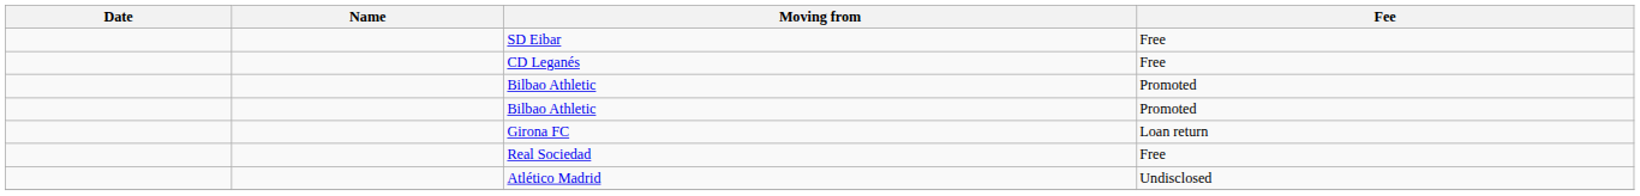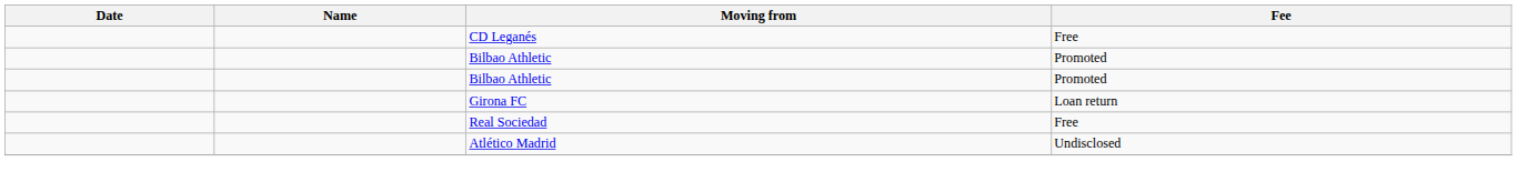 <table class="wikitable sortable" width=90%>
 <tr>
 <th>Date</th>
 <th>Name</th>
 <th>Moving from</th>
 <th>Fee</th>
-</tr>
-<tr>
-<td></td>
-<td> </td>
-<td> <a href='#'>SD Eibar</a></td>
-<td>Free</td>
 </tr>
 <tr>
 <td></td>
 <td> </td>
 <td> <a href='#'>CD Leganés</a></td>
 <td>Free</td>
 </tr>
 <tr>
 <td></td>
 <td> </td>
 <td> <a href='#'>Bilbao Athletic</a></td>
 <td>Promoted</td>
 </tr>
 <tr>
 <td></td>
 <td> </td>
 <td> <a href='#'>Bilbao Athletic</a></td>
 <td>Promoted</td>
 </tr>
 <tr>
 <td></td>
 <td> </td>
 <td> <a href='#'>Girona FC</a></td>
 <td>Loan return</td>
 </tr>
 <tr>
 <td></td>
 <td> </td>
 <td> <a href='#'>Real Sociedad</a></td>
 <td>Free</td>
 </tr>
 <tr>
 <td></td>
 <td> </td>
 <td> <a href='#'>Atlético Madrid</a></td>
 <td>Undisclosed</td>
 </tr>
 <tr>
 </tr>
 </table>
